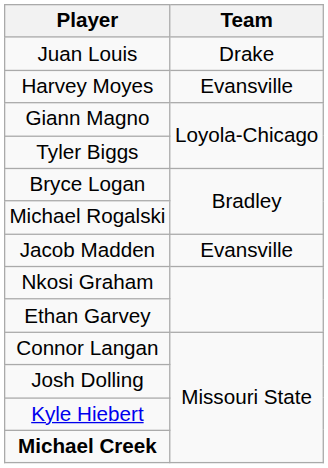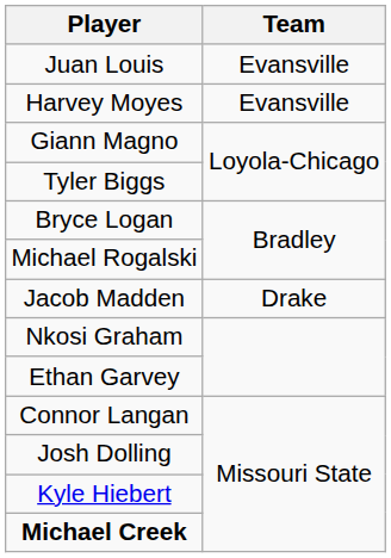 <table class="wikitable" style="text-align: center;">
 <tr>
 <th>Player</th>
 <th>Team</th>
 </tr>
 <tr>
 <td>Juan Louis</td>
-<td>Drake</td>
+<td rowpsan=3>Evansville</td>
 </tr>
 <tr>
 <td>Harvey Moyes</td>
 <td rowpsan=3>Evansville</td>
 </tr>
 <tr>
 <td>Giann Magno</td>
 <td rowspan=2>Loyola-Chicago</td>
 </tr>
 <tr>
 <td>Tyler Biggs</td>
 </tr>
 <tr>
 <td>Bryce Logan</td>
 <td rowspan=2>Bradley</td>
 </tr>
 <tr>
 <td>Michael Rogalski</td>
 </tr>
 <tr>
 <td>Jacob Madden</td>
-<td rowpsan=3>Evansville</td>
+<td>Drake</td>
 </tr>
 <tr>
 <td>Nkosi Graham</td>
 </tr>
 <tr>
 <td>Ethan Garvey</td>
 </tr>
 <tr>
 <td>Connor Langan</td>
 <td rowspan=4>Missouri State</td>
 </tr>
 <tr>
 <td>Josh Dolling</td>
 </tr>
 <tr>
 <td><a href='#'>Kyle Hiebert</a></td>
 </tr>
 <tr>
 <td><strong>Michael Creek</strong></td>
 </tr>
 </table>
